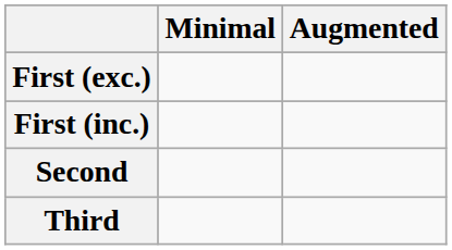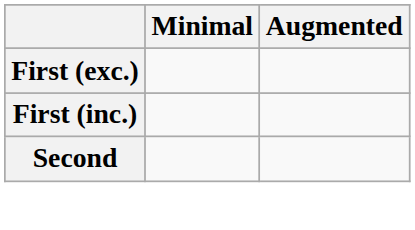 <table class="wikitable" style="text-align: center;">
 <tr>
 <th></th>
 <th>Minimal</th>
 <th>Augmented</th>
 </tr>
 <tr>
 <th>First (exc.)</th>
 <td></td>
 <td></td>
 </tr>
 <tr>
 <th>First (inc.)</th>
 <td></td>
 <td></td>
 </tr>
 <tr>
 <th>Second</th>
 <td></td>
 <td></td>
 </tr>
-<tr>
-<th>Third</th>
-<td></td>
-<td></td>
-</tr>
 </table>
